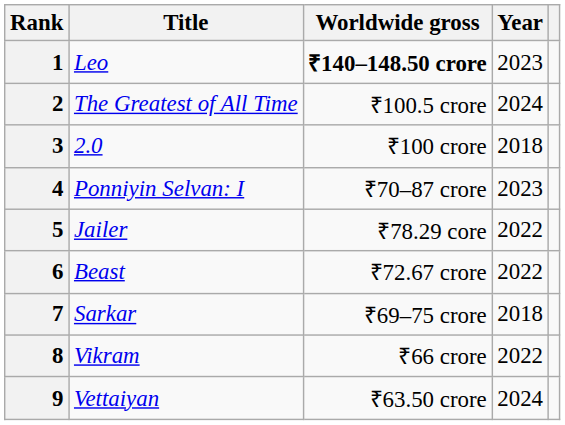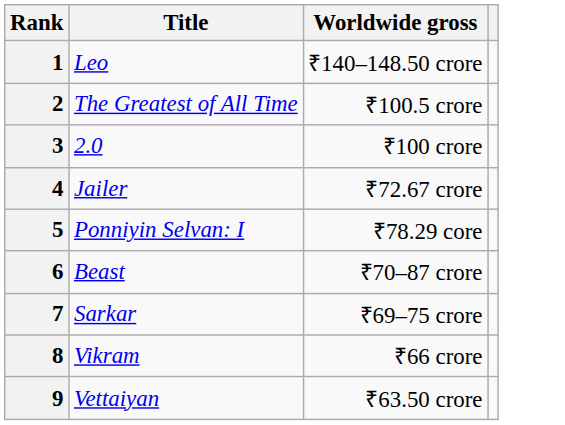 <table class="wikitable sortable plainrowheaders">
 <tr>
 <th scope="col">Rank</th>
 <th scope="col">Title</th>
 <th scope="col">Worldwide gross</th>
-<th scope="col">Year</th>
 <th scope="col" class="unsortable"></th>
 </tr>
 <tr>
 <th scope="row" style=text-align:right>1</th>
 <td><em><a href='#'>Leo</a></em></td>
-<td align="right"><strong>₹140–148.50 crore</strong></td>
-<td align="center">2023</td>
+<td align="right">₹140–148.50 crore</td>
 <td align="center"></td>
 </tr>
 <tr>
 <th scope="row" style=text-align:right>2</th>
 <td><em><a href='#'>The Greatest of All Time</a></em></td>
 <td align="right">₹100.5 crore</td>
-<td align="center">2024</td>
 <td align="center"></td>
 </tr>
 <tr>
 <th scope="row" style=text-align:right>3</th>
 <td><em><a href='#'>2.0</a></em></td>
 <td align="right">₹100 crore</td>
-<td align="center">2018</td>
 <td align="center"></td>
 </tr>
 <tr>
 <th scope="row" style="text-align:right">4</th>
-<td><em><a href='#'>Ponniyin Selvan: I</a></em></td>
-<td align="right">₹70–87 crore</td>
-<td align="center">2023</td>
+<td><em><a href='#'>Jailer</a></em></td>
+<td align="right">₹72.67 crore</td>
 <td align="center"></td>
 </tr>
 <tr>
 <th scope="row" style="text-align:right">5</th>
-<td><em><a href='#'>Jailer</a></em></td>
+<td><em><a href='#'>Ponniyin Selvan: I</a></em></td>
 <td align="right">₹78.29 core</td>
-<td align="center">2022</td>
 <td align="center"></td>
 </tr>
 <tr>
 <th scope="row" style="text-align:right">6</th>
 <td><em><a href='#'>Beast</a></em></td>
-<td align="right">₹72.67 crore</td>
-<td align="center">2022</td>
+<td align="right">₹70–87 crore</td>
 <td align="center"></td>
 </tr>
 <tr>
 <th scope="row" style=text-align:right>7</th>
 <td><em><a href='#'>Sarkar</a></em></td>
 <td align="right">₹69–75 crore</td>
-<td align="center">2018</td>
 <td align="center"></td>
 </tr>
 <tr>
 <th scope="row" style=text-align:right>8</th>
 <td><em><a href='#'>Vikram</a></em></td>
 <td align="right">₹66 crore</td>
-<td align="center">2022</td>
 <td align="center"></td>
 </tr>
 <tr>
 <th scope="row" style=text-align:right>9</th>
 <td><em><a href='#'>Vettaiyan</a></em></td>
 <td align="right">₹63.50 crore</td>
-<td align="center">2024</td>
 <td align="center"></td>
 </tr>
 </table>
